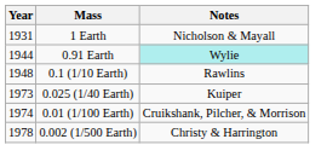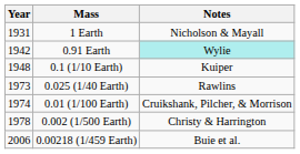 <table class=wikitable style="text-align:center; font-size:11px">
 <tr>
 <th>Year</th>
 <th>Mass</th>
 <th>Notes</th>
 </tr>
 <tr>
 <td>1931</td>
 <td>1 Earth</td>
 <td>Nicholson & Mayall</td>
 </tr>
 <tr>
-<td>1944</td>
+<td>1942</td>
 <td>0.91 Earth</td>
 <td style="background: paleturquoise;">Wylie</td>
 </tr>
 <tr>
 <td>1948</td>
 <td>0.1 (1/10 Earth)</td>
-<td>Rawlins</td>
+<td>Kuiper</td>
 </tr>
 <tr>
 <td>1973</td>
 <td>0.025 (1/40 Earth)</td>
-<td>Kuiper</td>
+<td>Rawlins</td>
 </tr>
 <tr>
 <td>1974</td>
 <td>0.01 (1/100 Earth)</td>
 <td>Cruikshank, Pilcher, & Morrison</td>
 </tr>
 <tr>
 <td>1978</td>
 <td>0.002 (1/500 Earth)</td>
 <td>Christy & Harrington</td>
 </tr>
+<tr>
+<td>2006</td>
+<td>0.00218 (1/459 Earth)</td>
+<td>Buie et al.</td>
+</tr>
 </table>
